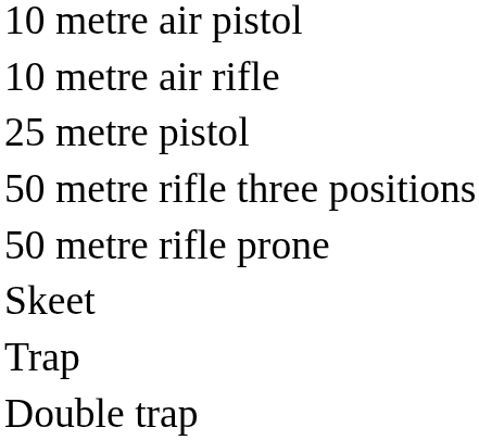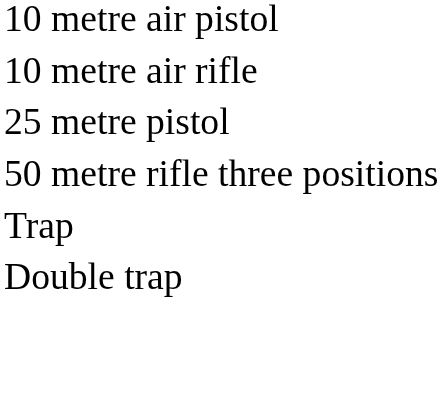 <table>
 <tr>
 <td>10 metre air pistol</td>
 <td></td>
 <td></td>
 <td></td>
 </tr>
 <tr>
 <td>10 metre air rifle</td>
 <td></td>
 <td></td>
 <td></td>
 </tr>
 <tr>
 <td>25 metre pistol</td>
 <td></td>
 <td></td>
 <td></td>
 </tr>
 <tr>
 <td>50 metre rifle three positions</td>
 <td></td>
 <td></td>
 <td></td>
 </tr>
 <tr>
-<td>50 metre rifle prone</td>
-<td></td>
-<td></td>
-<td></td>
-</tr>
-<tr>
-<td>Skeet</td>
-<td></td>
-<td></td>
-<td></td>
-</tr>
-<tr>
 <td>Trap</td>
 <td></td>
 <td></td>
 <td></td>
 </tr>
 <tr>
 <td>Double trap</td>
 <td></td>
 <td></td>
 <td></td>
 </tr>
 </table>
